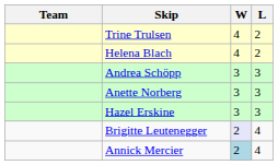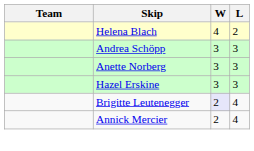 <table class="wikitable">
 <tr>
 <th width="120">Team</th>
 <th width="160">Skip</th>
 <th width="20">W</th>
 <th width="20">L</th>
-</tr>
-<tr bgcolor="#ffffcc">
-<td></td>
-<td><a href='#'>Trine Trulsen</a></td>
-<td>4</td>
-<td>2</td>
 </tr>
 <tr bgcolor="#ffffcc">
 <td></td>
 <td><a href='#'>Helena Blach</a></td>
 <td>4</td>
 <td>2</td>
 </tr>
 <tr bgcolor="#ccffcc">
 <td></td>
 <td><a href='#'>Andrea Schöpp</a></td>
 <td>3</td>
 <td>3</td>
 </tr>
 <tr bgcolor="#ccffcc">
 <td></td>
 <td><a href='#'>Anette Norberg</a></td>
 <td>3</td>
 <td>3</td>
 </tr>
 <tr bgcolor="#ccffcc">
 <td></td>
 <td><a href='#'>Hazel Erskine</a></td>
 <td>3</td>
 <td>3</td>
 </tr>
 <tr>
 <td></td>
 <td><a href='#'>Brigitte Leutenegger</a></td>
 <td style="background: lavender;">2</td>
 <td>4</td>
 </tr>
 <tr>
 <td></td>
 <td><a href='#'>Annick Mercier</a></td>
-<td style="background: lightblue;">2</td>
+<td>2</td>
 <td>4</td>
 </tr>
 </table>
